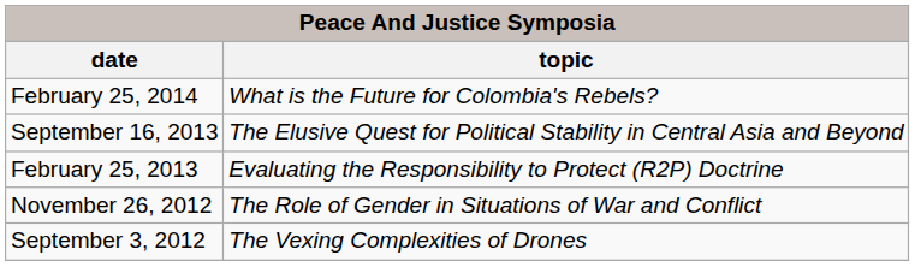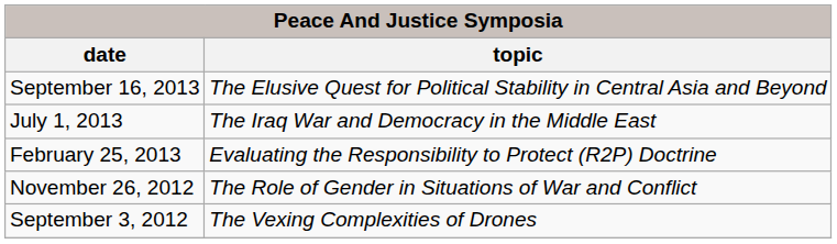 <table class="wikitable collapsible collapsed">
 <tr>
 <th colspan="2" ; style="background:#C9C0BB">Peace And Justice Symposia</th>
 </tr>
 <tr>
 <th>date</th>
 <th>topic</th>
 </tr>
 <tr>
-<td>February 25, 2014</td>
-<td><em>What is the Future for Colombia's Rebels?</em></td>
+<td>September 16, 2013</td>
+<td><em>The Elusive Quest for Political Stability in Central Asia and Beyond </em></td>
 </tr>
 <tr>
-<td>September 16, 2013</td>
-<td><em>The Elusive Quest for Political Stability in Central Asia and Beyond </em></td>
+<td>July 1, 2013</td>
+<td><em>The Iraq War and Democracy in the Middle East</em></td>
 </tr>
 <tr>
 <td>February 25, 2013</td>
 <td><em>Evaluating the Responsibility to Protect (R2P) Doctrine</em></td>
 </tr>
 <tr>
 <td>November 26, 2012</td>
 <td><em>The Role of Gender in Situations of War and Conflict </em></td>
 </tr>
 <tr>
 <td>September 3, 2012</td>
 <td><em>The Vexing Complexities of Drones</em></td>
 </tr>
 <tr>
 </tr>
 </table>
